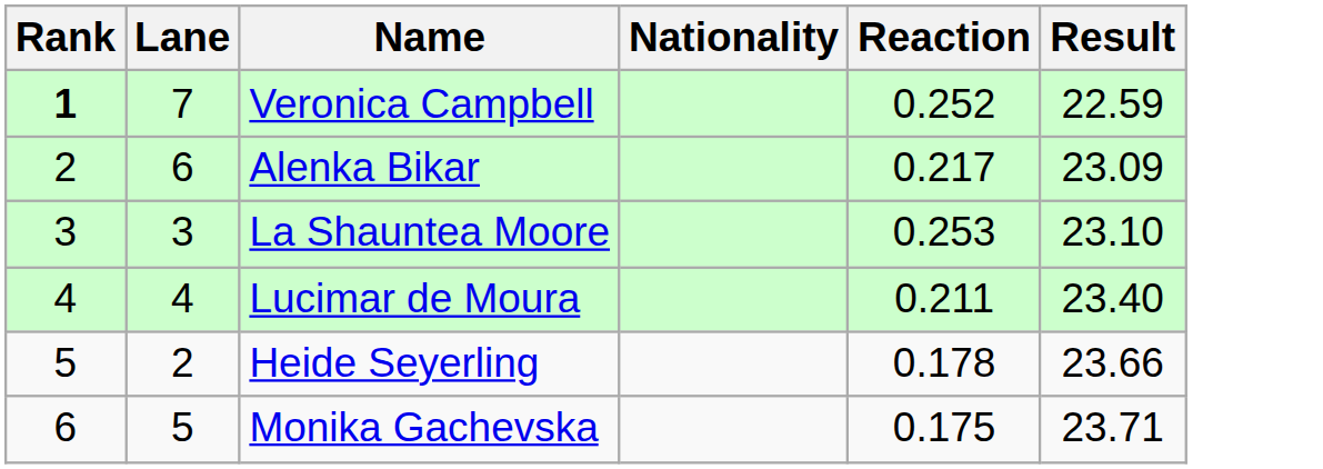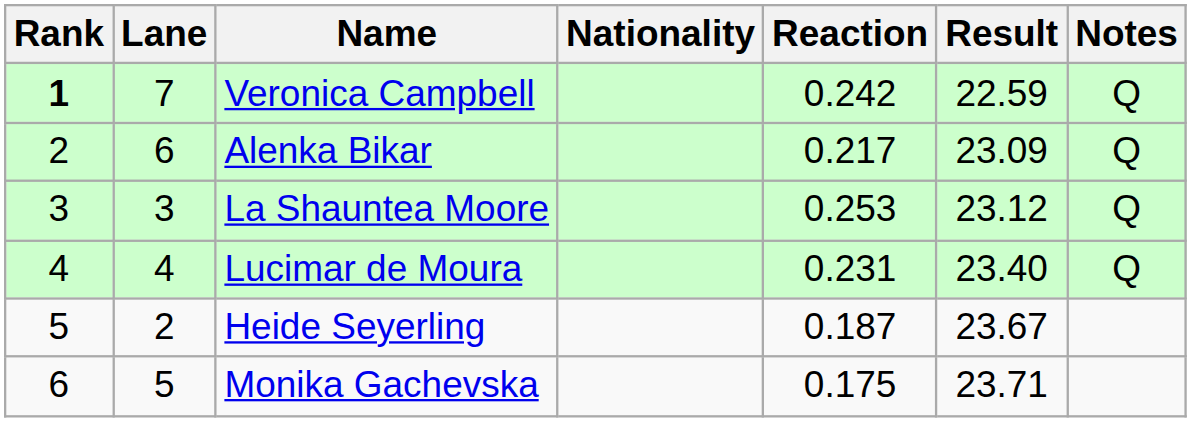 <table class="wikitable sortable" style="text-align:center">
 <tr>
 <th>Rank</th>
 <th>Lane</th>
 <th>Name</th>
 <th>Nationality</th>
 <th>Reaction</th>
 <th>Result</th>
+<th>Notes</th>
 </tr>
 <tr bgcolor=ccffcc>
 <td><strong>1</strong></td>
 <td>7</td>
 <td align=left><a href='#'>Veronica Campbell</a></td>
 <td align=left></td>
-<td>0.252</td>
+<td>0.242</td>
 <td>22.59</td>
+<td>Q</td>
 </tr>
 <tr bgcolor=ccffcc>
 <td>2</td>
 <td>6</td>
 <td align=left><a href='#'>Alenka Bikar</a></td>
 <td align=left></td>
 <td>0.217</td>
 <td>23.09</td>
+<td>Q</td>
 </tr>
 <tr bgcolor=ccffcc>
 <td>3</td>
 <td>3</td>
 <td align=left><a href='#'>La Shauntea Moore</a></td>
 <td align=left></td>
 <td>0.253</td>
-<td>23.10</td>
+<td>23.12</td>
+<td>Q</td>
 </tr>
 <tr bgcolor=ccffcc>
 <td>4</td>
 <td>4</td>
 <td align=left><a href='#'>Lucimar de Moura</a></td>
 <td align=left></td>
-<td>0.211</td>
+<td>0.231</td>
 <td>23.40</td>
+<td>Q</td>
 </tr>
 <tr>
 <td>5</td>
 <td>2</td>
 <td align=left><a href='#'>Heide Seyerling</a></td>
 <td align=left></td>
-<td>0.178</td>
-<td>23.66</td>
+<td>0.187</td>
+<td>23.67</td>
+<td></td>
 </tr>
 <tr>
 <td>6</td>
 <td>5</td>
 <td align=left><a href='#'>Monika Gachevska</a></td>
 <td align=left></td>
 <td>0.175</td>
 <td>23.71</td>
+<td></td>
 </tr>
 </table>
